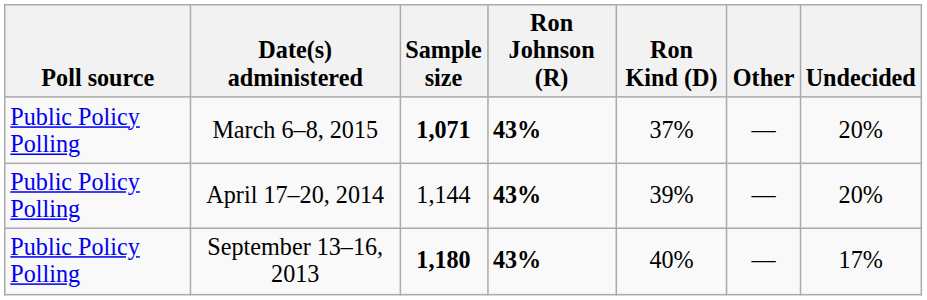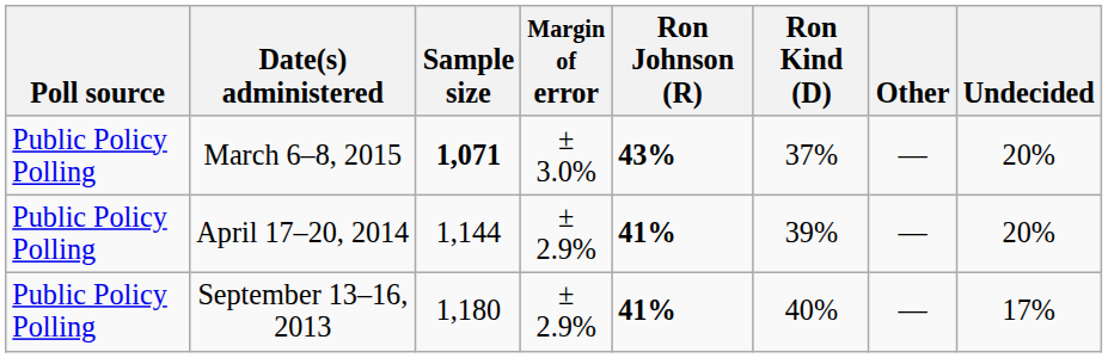 <table class="wikitable">
 <tr valign= bottom>
 <th style="width:190px;">Poll source</th>
 <th style="width:175px;">Date(s)<br>administered</th>
 <th class=small>Sample<br>size</th>
+<th><small>Margin of</small><br>error</th>
 <th style="width:100px;">Ron<br>Johnson (R)</th>
 <th style="width:100px;">Ron<br>Kind (D)</th>
 <th>Other</th>
 <th>Undecided</th>
 </tr>
 <tr>
 <td><a href='#'>Public Policy Polling</a></td>
 <td align=center>March 6–8, 2015</td>
 <td align=center><strong>1,071</strong></td>
+<td align=center>± 3.0%</td>
 <td><strong>43%</strong></td>
 <td align=center>37%</td>
 <td align=center>—</td>
 <td align=center>20%</td>
 </tr>
 <tr>
 <td><a href='#'>Public Policy Polling</a></td>
 <td align=center>April 17–20, 2014</td>
 <td align=center>1,144</td>
-<td><strong>43%</strong></td>
+<td align=center>± 2.9%</td>
+<td><strong>41%</strong></td>
 <td align=center>39%</td>
 <td align=center>—</td>
 <td align=center>20%</td>
 </tr>
 <tr>
 <td><a href='#'>Public Policy Polling</a></td>
 <td align=center>September 13–16, 2013</td>
-<td align=center><strong>1,180</strong></td>
-<td><strong>43%</strong></td>
+<td align=center>1,180</td>
+<td align=center>± 2.9%</td>
+<td><strong>41%</strong></td>
 <td align=center>40%</td>
 <td align=center>—</td>
 <td align=center>17%</td>
 </tr>
 </table>
